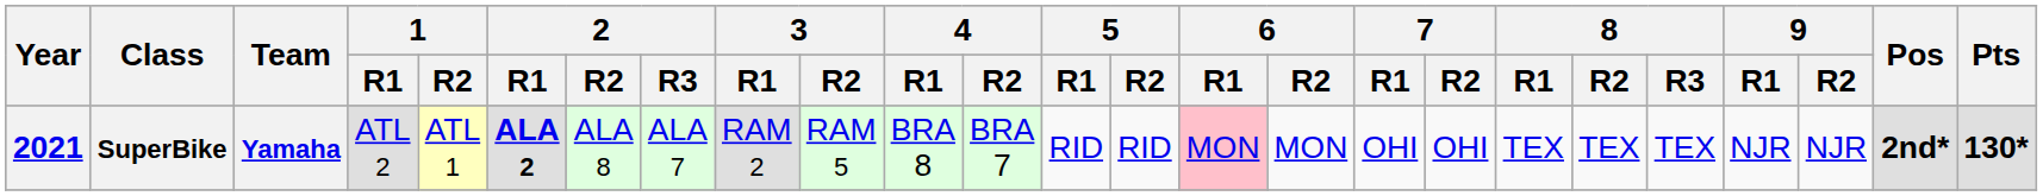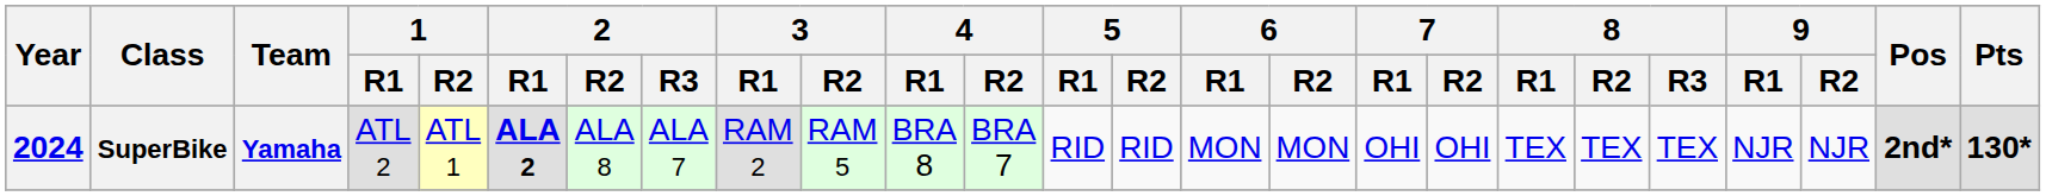 <table class="wikitable" style="text-align:center">
 <tr>
 <th rowspan="2">Year</th>
 <th rowspan="2">Class</th>
 <th rowspan="2">Team</th>
 <th colspan="2">1</th>
 <th colspan="3">2</th>
 <th colspan="2">3</th>
 <th colspan="2">4</th>
 <th colspan="2">5</th>
 <th colspan="2">6</th>
 <th colspan="2">7</th>
 <th colspan="3">8</th>
 <th colspan="2">9</th>
 <th rowspan="2">Pos</th>
 <th rowspan="2">Pts</th>
 </tr>
 <tr>
 <th>R1</th>
 <th>R2</th>
 <th>R1</th>
 <th>R2</th>
 <th>R3</th>
 <th>R1</th>
 <th>R2</th>
 <th>R1</th>
 <th>R2</th>
 <th>R1</th>
 <th>R2</th>
 <th>R1</th>
 <th>R2</th>
 <th>R1</th>
 <th>R2</th>
 <th>R1</th>
 <th>R2</th>
 <th>R3</th>
 <th>R1</th>
 <th>R2</th>
 </tr>
 <tr>
-<th><a href='#'>2021</a></th>
+<th><a href='#'>2024</a></th>
 <th><small>SuperBike</small></th>
 <th><small><a href='#'>Yamaha</a></small></th>
 <td style="background:#DFDFDF;"><a href='#'>ATL</a><br><small>2</small></td>
 <td style="background:#FFFFBF;"><a href='#'>ATL</a><br><small>1</small></td>
 <td style="background:#DFDFDF;"><strong><a href='#'>ALA</a><br><small>2</small></strong></td>
 <td style="background:#DFFFDF;"><a href='#'>ALA</a><br><small>8</small></td>
 <td style="background:#DFFFDF;"><a href='#'>ALA</a><br><small>7</small></td>
 <td style="background:#DFDFDF;"><a href='#'>RAM</a><br><small>2</small></td>
 <td style="background:#DFFFDF;"><a href='#'>RAM</a><br><small>5</small></td>
 <td style="background:#DFFFDF;"><a href='#'>BRA</a><br>8</td>
 <td style="background:#DFFFDF;"><a href='#'>BRA</a><br>7</td>
 <td><a href='#'>RID</a></td>
 <td><a href='#'>RID</a></td>
-<td style="background: pink;"><a href='#'>MON</a></td>
+<td><a href='#'>MON</a></td>
 <td><a href='#'>MON</a></td>
 <td><a href='#'>OHI</a></td>
 <td><a href='#'>OHI</a></td>
 <td><a href='#'>TEX</a></td>
 <td><a href='#'>TEX</a></td>
 <td><a href='#'>TEX</a></td>
 <td><a href='#'>NJR</a></td>
 <td><a href='#'>NJR</a></td>
 <th style="background:#DFDFDF;">2nd*</th>
 <th style="background:#DFDFDF;">130*</th>
 </tr>
 </table>
